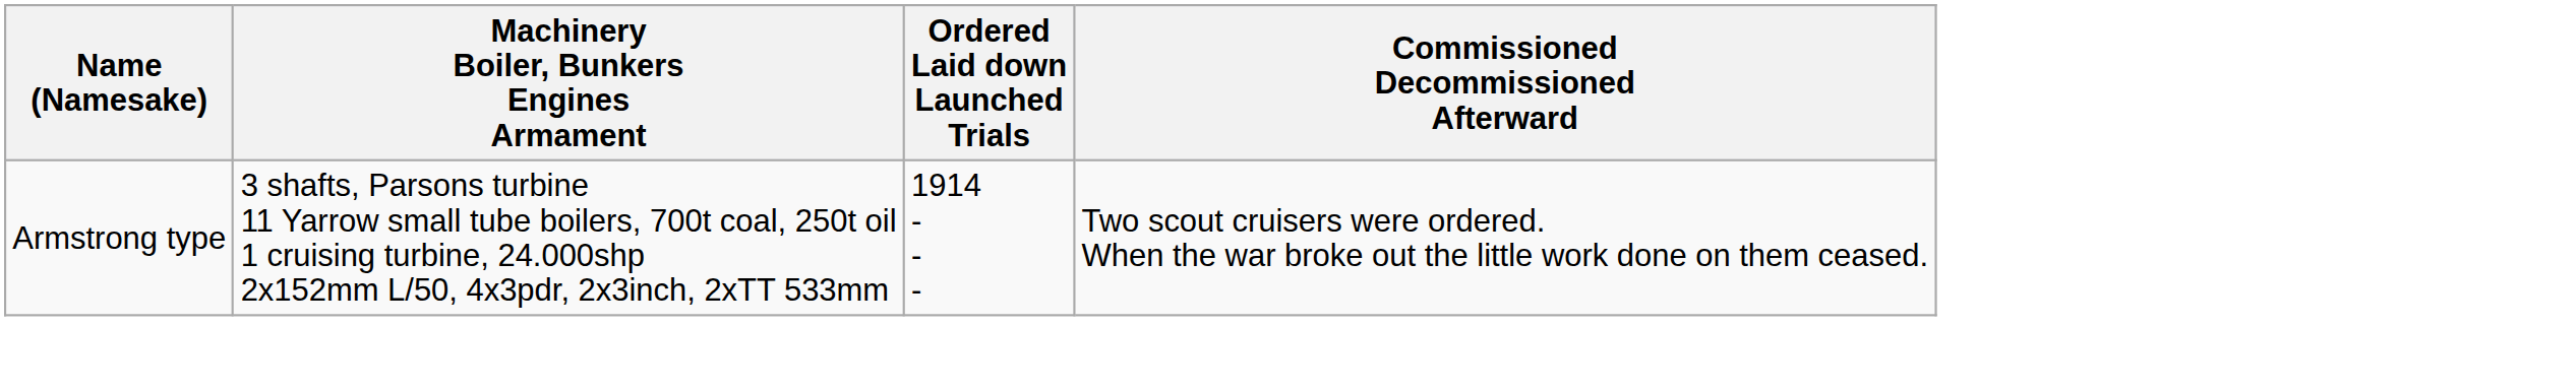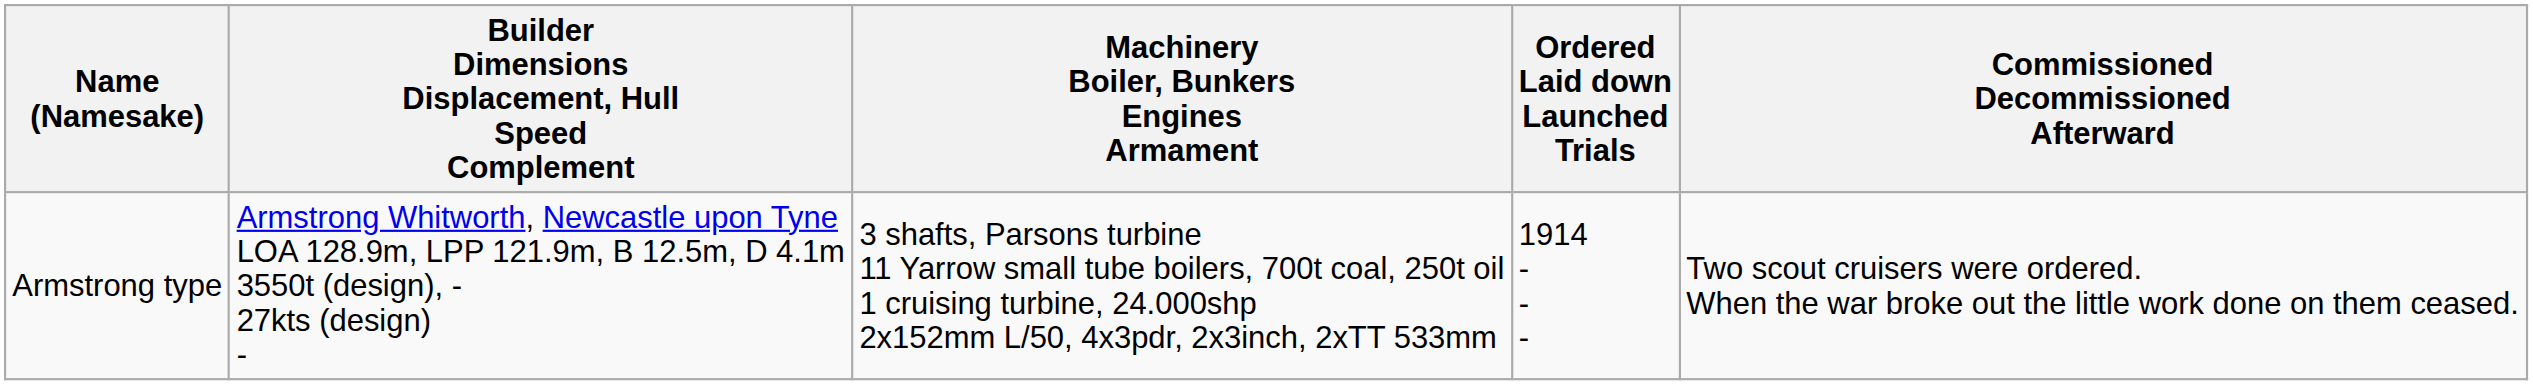 <table class="wikitable" style="font-size:90%;">
 <tr bgcolor="#e6e9ff">
 <th>Name<br>(Namesake)</th>
+<th>Builder<br>Dimensions<br>Displacement, Hull<br>Speed<br>Complement</th>
 <th>Machinery<br>Boiler, Bunkers<br>Engines<br>Armament</th>
 <th>Ordered<br>Laid down<br>Launched<br>Trials</th>
 <th>Commissioned<br>Decommissioned<br>Afterward</th>
 </tr>
 <tr ---->
 <td>Armstrong type</td>
+<td> <a href='#'>Armstrong Whitworth</a>, <a href='#'>Newcastle upon Tyne</a><br>LOA 128.9m, LPP 121.9m, B 12.5m, D 4.1m<br>3550t (design), -<br>27kts (design)<br>-</td>
 <td>3 shafts, Parsons turbine<br>11 Yarrow small tube boilers, 700t coal, 250t oil<br>1 cruising turbine, 24.000shp<br>2x152mm L/50, 4x3pdr, 2x3inch, 2xTT 533mm</td>
 <td>1914<br>-<br>-<br>-</td>
 <td>Two scout cruisers were ordered.<br>When the war broke out the little work done on them ceased.</td>
 </tr>
 </table>
